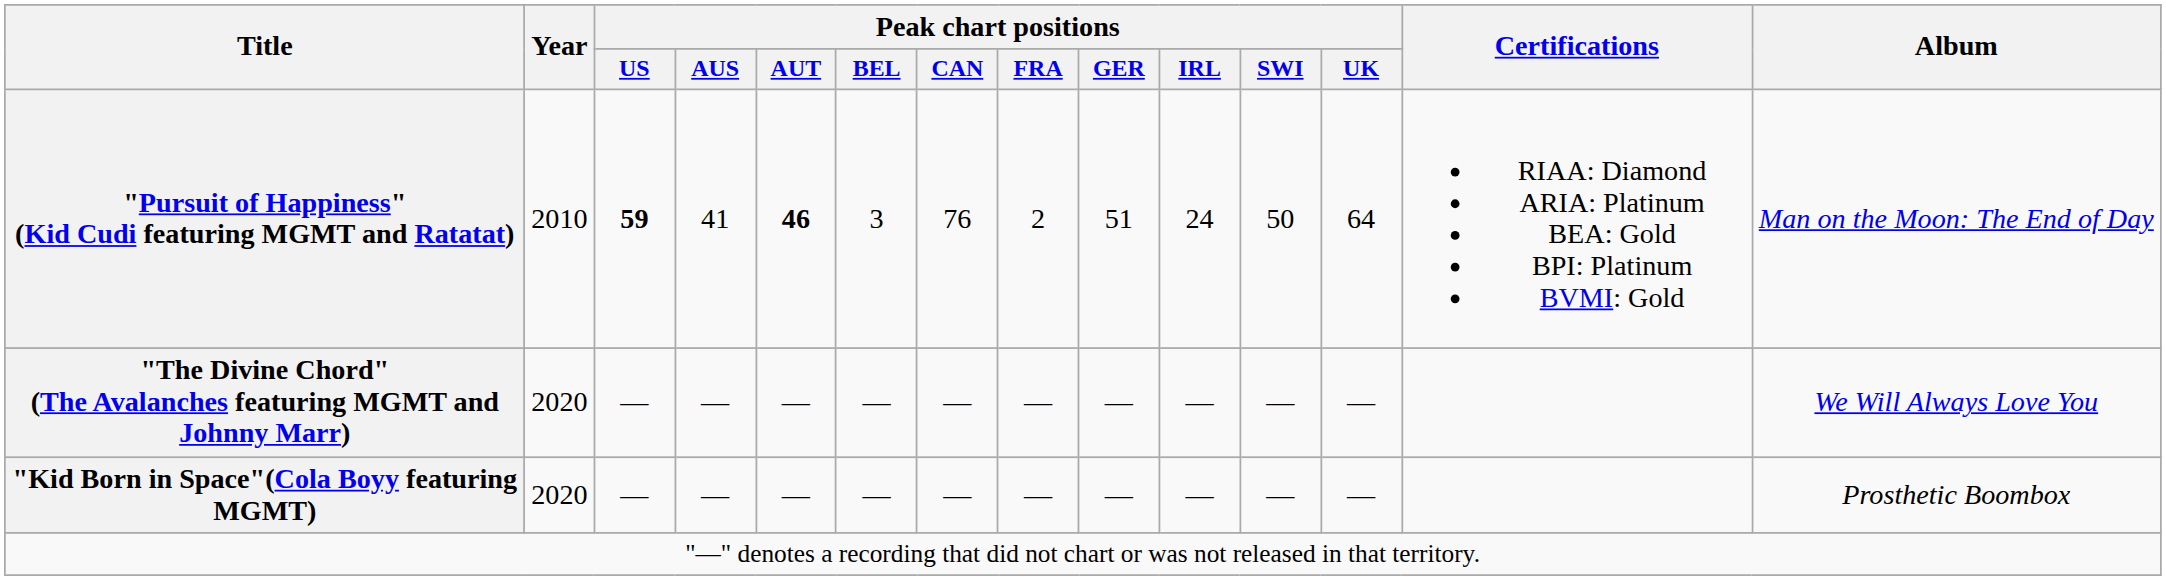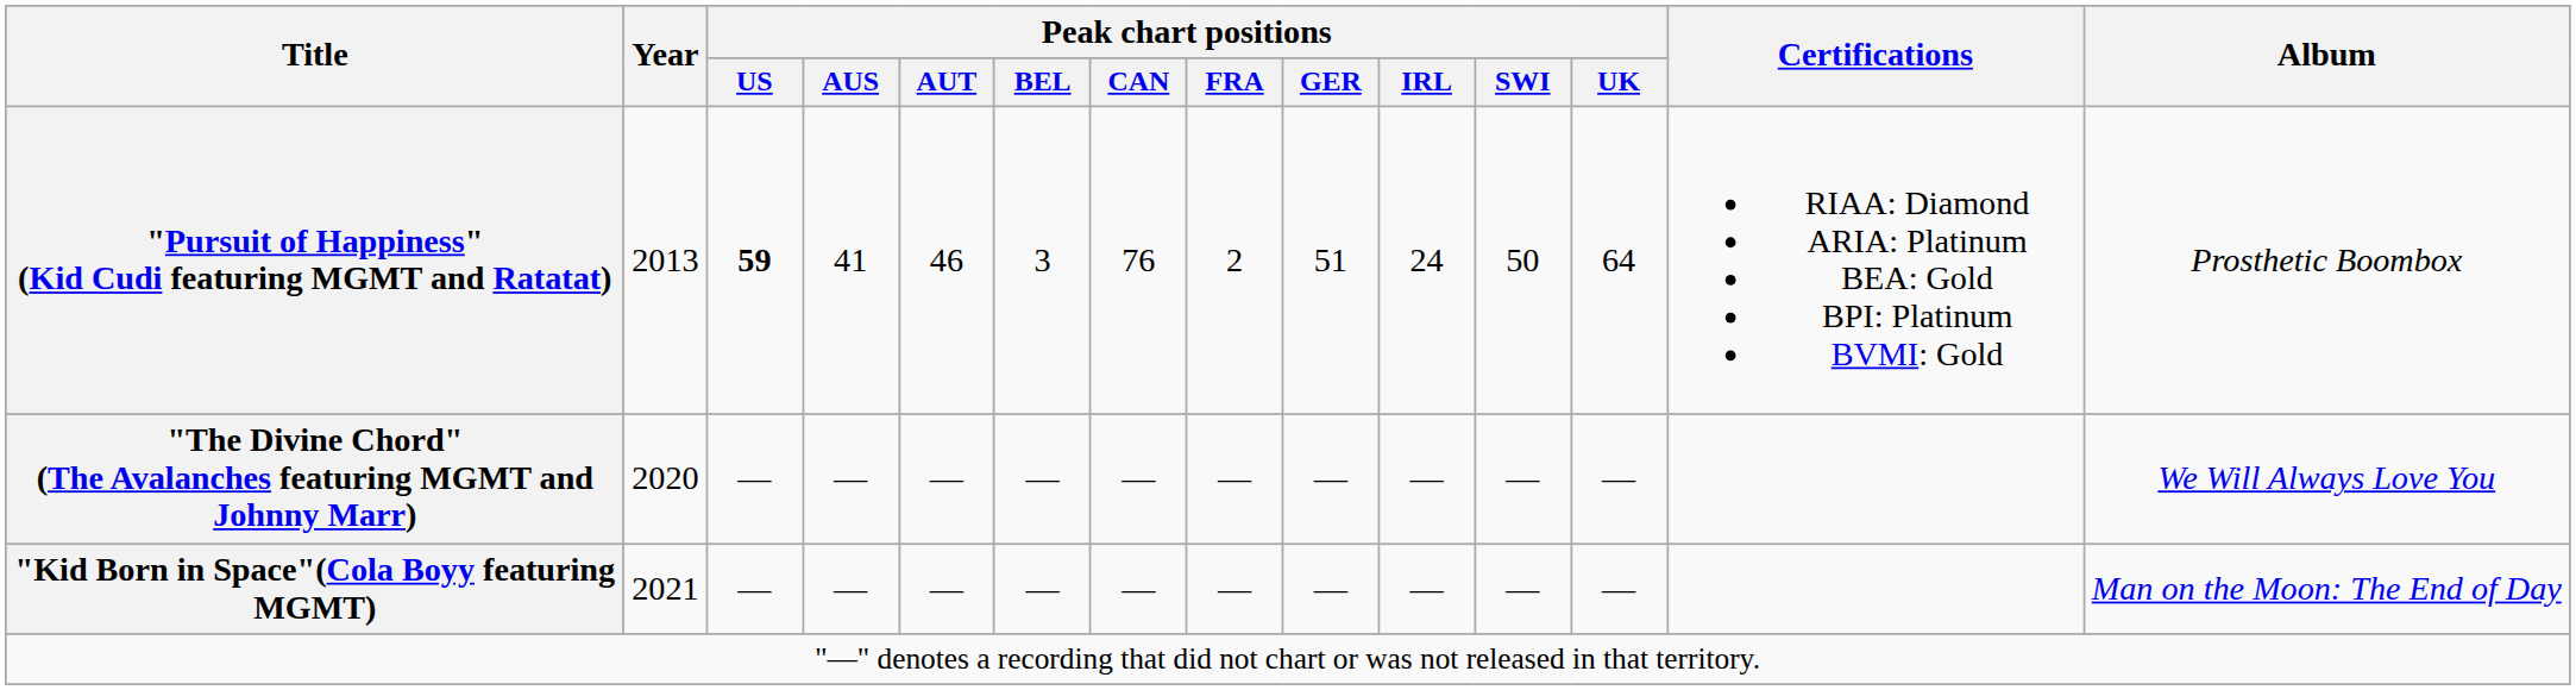 <table class="wikitable plainrowheaders" style="text-align:center;">
 <tr>
 <th scope="col" rowspan="2" style="width:18em;">Title</th>
 <th scope="col" rowspan="2" style="width:2em;">Year</th>
 <th scope="col" colspan="10">Peak chart positions</th>
 <th scope="col" rowspan="2" style="width:12em;"><a href='#'>Certifications</a></th>
 <th scope="col" rowspan="2">Album</th>
 </tr>
 <tr>
 <th scope="col" style="width:2.9em;font-size:85%;"><a href='#'>US</a><br></th>
 <th scope="col" style="width:2.9em;font-size:85%;"><a href='#'>AUS</a><br></th>
 <th scope="col" style="width:2.9em;font-size:85%;"><a href='#'>AUT</a><br></th>
 <th scope="col" style="width:2.9em;font-size:85%;"><a href='#'>BEL</a><br></th>
 <th scope="col" style="width:2.9em;font-size:85%;"><a href='#'>CAN</a><br></th>
 <th scope="col" style="width:2.9em;font-size:85%;"><a href='#'>FRA</a><br></th>
 <th scope="col" style="width:2.9em;font-size:85%;"><a href='#'>GER</a><br></th>
 <th scope="col" style="width:2.9em;font-size:85%;"><a href='#'>IRL</a><br></th>
 <th scope="col" style="width:2.9em;font-size:85%;"><a href='#'>SWI</a><br></th>
 <th scope="col" style="width:2.9em;font-size:85%;"><a href='#'>UK</a><br></th>
 </tr>
 <tr>
 <th scope="row">"<a href='#'>Pursuit of Happiness</a>"<br><span>(<a href='#'>Kid Cudi</a> featuring MGMT and <a href='#'>Ratatat</a>)</span></th>
-<td>2010</td>
+<td>2013</td>
 <td><strong>59</strong></td>
 <td>41</td>
-<td><strong>46</strong></td>
+<td>46</td>
 <td>3</td>
 <td>76</td>
 <td>2</td>
 <td>51</td>
 <td>24</td>
 <td>50</td>
 <td>64</td>
 <td><br><ul><li>RIAA: Diamond</li><li>ARIA: Platinum</li><li>BEA: Gold</li><li>BPI: Platinum</li><li><a href='#'>BVMI</a>: Gold</li></ul></td>
-<td><em><a href='#'>Man on the Moon: The End of Day</a></em></td>
+<td><em>Prosthetic Boombox</em></td>
 </tr>
 <tr>
 <th scope="row">"The Divine Chord"<br><span>(<a href='#'>The Avalanches</a> featuring MGMT and <a href='#'>Johnny Marr</a>)</span></th>
 <td>2020</td>
 <td>—</td>
 <td>—</td>
 <td>—</td>
 <td>—</td>
 <td>—</td>
 <td>—</td>
 <td>—</td>
 <td>—</td>
 <td>—</td>
 <td>—</td>
 <td></td>
 <td><em><a href='#'>We Will Always Love You</a></em></td>
 </tr>
 <tr>
 <th scope="row">"Kid Born in Space"<span>(<a href='#'>Cola Boyy</a> featuring MGMT)</span></th>
-<td>2020</td>
+<td>2021</td>
 <td>—</td>
 <td>—</td>
 <td>—</td>
 <td>—</td>
 <td>—</td>
 <td>—</td>
 <td>—</td>
 <td>—</td>
 <td>—</td>
 <td>—</td>
 <td></td>
-<td><em>Prosthetic Boombox</em></td>
+<td><em><a href='#'>Man on the Moon: The End of Day</a></em></td>
 </tr>
 <tr>
 <td colspan="15" style="font-size:90%">"—" denotes a recording that did not chart or was not released in that territory.</td>
 </tr>
 </table>
